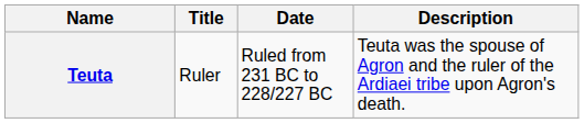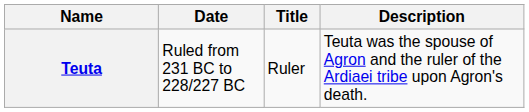 <table class="wikitable sortable">
 <tr>
 <th scope="col" style="width: 150px;">Name</th>
+<th scope="col" style="width: 100px;">Date</th>
 <th scope="col" style="width: 50px;">Title</th>
-<th scope="col" style="width: 100px;">Date</th>
 <th scope="col" style="width: 200px;">Description</th>
 </tr>
 <tr>
 <th><a href='#'>Teuta</a></th>
+<td>Ruled from  231 BC to 228/227 BC</td>
 <td>Ruler</td>
-<td>Ruled from  231 BC to 228/227 BC</td>
 <td>Teuta was the spouse of <a href='#'>Agron</a> and the ruler of the <a href='#'>Ardiaei tribe</a> upon Agron's death.</td>
 </tr>
 </table>
